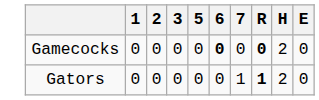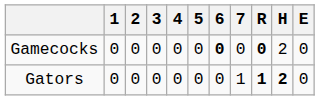 <table align = right border="2" cellpadding="4" cellspacing="0" style="margin: 1em 1em 1em 1em; background: #F9F9F9; border: 1px #aaa solid; border-collapse: collapse;">
 <tr align=center style="background: #F2F2F2;">
 <th></th>
 <th>1</th>
 <th>2</th>
 <th>3</th>
+<th>4</th>
 <th>5</th>
 <th>6</th>
 <th>7</th>
 <th>R</th>
 <th>H</th>
 <th>E</th>
 </tr>
 <tr align=center>
 <td>Gamecocks</td>
+<td>0</td>
 <td>0</td>
 <td>0</td>
 <td>0</td>
 <td>0</td>
 <td><strong>0</strong></td>
 <td>0</td>
 <td><strong>0</strong></td>
 <td>2</td>
 <td>0</td>
 </tr>
 <tr align=center>
 <td>Gators</td>
 <td>0</td>
 <td>0</td>
 <td>0</td>
 <td>0</td>
 <td>0</td>
+<td>0</td>
 <td>1</td>
 <td><strong>1</strong></td>
-<td>2</td>
+<td><strong>2</strong></td>
 <td>0</td>
 </tr>
 </table>
